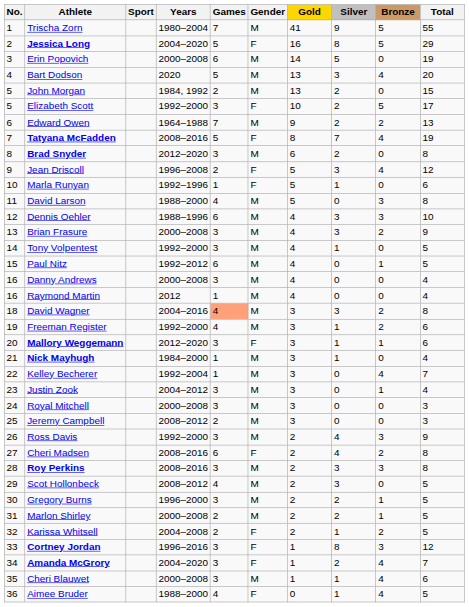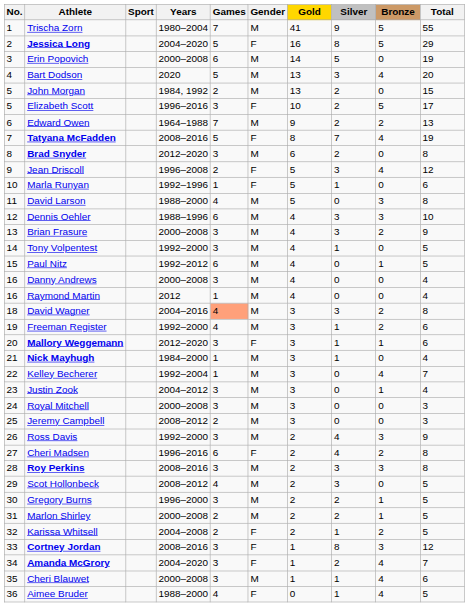 <table class="wikitable sortable">
 <tr>
 <th>No.</th>
 <th>Athlete</th>
 <th>Sport</th>
 <th>Years</th>
 <th>Games</th>
 <th>Gender</th>
 <th style="background:gold; width:4.0em; font-weight:bold;">Gold</th>
 <th style="background:silver; width:4.0em; font-weight:bold;">Silver</th>
 <th style="background:#c96; width:4.0em; font-weight:bold;">Bronze</th>
 <th style="width:4.0em;">Total</th>
 </tr>
 <tr>
 <td>1</td>
 <td><a href='#'>Trischa Zorn</a></td>
 <td></td>
 <td>1980–2004</td>
 <td>7</td>
 <td>M</td>
 <td>41</td>
 <td>9</td>
 <td>5</td>
 <td>55</td>
 </tr>
 <tr>
 <td>2</td>
 <td><strong><a href='#'>Jessica Long</a></strong></td>
 <td></td>
 <td>2004–2020</td>
 <td>5</td>
 <td>F</td>
 <td>16</td>
 <td>8</td>
 <td>5</td>
 <td>29</td>
 </tr>
 <tr>
 <td>3</td>
 <td><a href='#'>Erin Popovich</a></td>
 <td></td>
 <td>2000–2008</td>
 <td>6</td>
 <td>M</td>
 <td>14</td>
 <td>5</td>
 <td>0</td>
 <td>19</td>
 </tr>
 <tr>
 <td>4</td>
 <td><a href='#'>Bart Dodson</a></td>
 <td></td>
 <td>2020</td>
 <td>5</td>
 <td>M</td>
 <td>13</td>
 <td>3</td>
 <td>4</td>
 <td>20</td>
 </tr>
 <tr>
 <td>5</td>
 <td><a href='#'>John Morgan</a></td>
 <td></td>
 <td>1984, 1992</td>
 <td>2</td>
 <td>M</td>
 <td>13</td>
 <td>2</td>
 <td>0</td>
 <td>15</td>
 </tr>
 <tr>
 <td>5</td>
 <td><a href='#'>Elizabeth Scott</a></td>
 <td></td>
-<td>1992–2000</td>
+<td>1996–2016</td>
 <td>3</td>
 <td>F</td>
 <td>10</td>
 <td>2</td>
 <td>5</td>
 <td>17</td>
 </tr>
 <tr>
 <td>6</td>
 <td><a href='#'>Edward Owen</a></td>
 <td><br> </td>
 <td>1964–1988</td>
 <td>7</td>
 <td>M</td>
 <td>9</td>
 <td>2</td>
 <td>2</td>
 <td>13</td>
 </tr>
 <tr>
 <td>7</td>
 <td><strong><a href='#'>Tatyana McFadden</a></strong></td>
 <td></td>
 <td>2008–2016</td>
 <td>5</td>
 <td>F</td>
 <td>8</td>
 <td>7</td>
 <td>4</td>
 <td>19</td>
 </tr>
 <tr>
 <td>8</td>
 <td><strong><a href='#'>Brad Snyder</a></strong></td>
 <td></td>
 <td>2012–2020</td>
 <td>3</td>
 <td>M</td>
 <td>6</td>
 <td>2</td>
 <td>0</td>
 <td>8</td>
 </tr>
 <tr>
 <td>9</td>
 <td><a href='#'>Jean Driscoll</a></td>
 <td></td>
 <td>1996–2008</td>
 <td>2</td>
 <td>F</td>
 <td>5</td>
 <td>3</td>
 <td>4</td>
 <td>12</td>
 </tr>
 <tr>
 <td>10</td>
 <td><a href='#'>Marla Runyan</a></td>
 <td></td>
 <td>1992–1996</td>
 <td>1</td>
 <td>F</td>
 <td>5</td>
 <td>1</td>
 <td>0</td>
 <td>6</td>
 </tr>
 <tr>
 <td>11</td>
 <td><a href='#'>David Larson</a></td>
 <td></td>
 <td>1988–2000</td>
 <td>4</td>
 <td>M</td>
 <td>5</td>
 <td>0</td>
 <td>3</td>
 <td>8</td>
 </tr>
 <tr>
 <td>12</td>
 <td><a href='#'>Dennis Oehler</a></td>
 <td></td>
 <td>1988–1996</td>
 <td>6</td>
 <td>M</td>
 <td>4</td>
 <td>3</td>
 <td>3</td>
 <td>10</td>
 </tr>
 <tr>
 <td>13</td>
 <td><a href='#'>Brian Frasure</a></td>
 <td></td>
 <td>2000–2008</td>
 <td>3</td>
 <td>M</td>
 <td>4</td>
 <td>3</td>
 <td>2</td>
 <td>9</td>
 </tr>
 <tr>
 <td>14</td>
 <td><a href='#'>Tony Volpentest</a></td>
 <td></td>
 <td>1992–2000</td>
 <td>3</td>
 <td>M</td>
 <td>4</td>
 <td>1</td>
 <td>0</td>
 <td>5</td>
 </tr>
 <tr>
 <td>15</td>
 <td><a href='#'>Paul Nitz</a></td>
 <td></td>
 <td>1992–2012</td>
 <td>6</td>
 <td>M</td>
 <td>4</td>
 <td>0</td>
 <td>1</td>
 <td>5</td>
 </tr>
 <tr>
 <td>16</td>
 <td><a href='#'>Danny Andrews</a></td>
 <td></td>
 <td>2000–2008</td>
 <td>3</td>
 <td>M</td>
 <td>4</td>
 <td>0</td>
 <td>0</td>
 <td>4</td>
 </tr>
 <tr>
 <td>16</td>
 <td><a href='#'>Raymond Martin</a></td>
 <td></td>
 <td>2012</td>
 <td>1</td>
 <td>M</td>
 <td>4</td>
 <td>0</td>
 <td>0</td>
 <td>4</td>
 </tr>
 <tr>
 <td>18</td>
 <td><a href='#'>David Wagner</a></td>
 <td></td>
 <td>2004–2016</td>
 <td style="background: lightsalmon;">4</td>
 <td>M</td>
 <td>3</td>
 <td>3</td>
 <td>2</td>
 <td>8</td>
 </tr>
 <tr>
 <td>19</td>
 <td><a href='#'>Freeman Register</a></td>
 <td></td>
 <td>1992–2000</td>
 <td>4</td>
 <td>M</td>
 <td>3</td>
 <td>1</td>
 <td>2</td>
 <td>6</td>
 </tr>
 <tr>
 <td>20</td>
 <td><strong><a href='#'>Mallory Weggemann</a></strong></td>
 <td></td>
 <td>2012–2020</td>
 <td>3</td>
 <td>F</td>
 <td>3</td>
 <td>1</td>
 <td>1</td>
 <td>6</td>
 </tr>
 <tr>
 <td>21</td>
 <td><strong><a href='#'>Nick Mayhugh</a></strong></td>
 <td></td>
 <td>1984–2000</td>
 <td>1</td>
 <td>M</td>
 <td>3</td>
 <td>1</td>
 <td>0</td>
 <td>4</td>
 </tr>
 <tr>
 <td>22</td>
 <td><a href='#'>Kelley Becherer</a></td>
 <td></td>
 <td>1992–2004</td>
 <td>1</td>
 <td>M</td>
 <td>3</td>
 <td>0</td>
 <td>4</td>
 <td>7</td>
 </tr>
 <tr>
 <td>23</td>
 <td><a href='#'>Justin Zook</a></td>
 <td></td>
 <td>2004–2012</td>
 <td>3</td>
 <td>M</td>
 <td>3</td>
 <td>0</td>
 <td>1</td>
 <td>4</td>
 </tr>
 <tr>
 <td>24</td>
 <td><a href='#'>Royal Mitchell</a></td>
 <td></td>
 <td>2000–2008</td>
 <td>3</td>
 <td>M</td>
 <td>3</td>
 <td>0</td>
 <td>0</td>
 <td>3</td>
 </tr>
 <tr>
 <td>25</td>
 <td><a href='#'>Jeremy Campbell</a></td>
 <td></td>
 <td>2008–2012</td>
 <td>2</td>
 <td>M</td>
 <td>3</td>
 <td>0</td>
 <td>0</td>
 <td>3</td>
 </tr>
 <tr>
 <td>26</td>
 <td><a href='#'>Ross Davis</a></td>
 <td></td>
 <td>1992–2000</td>
 <td>3</td>
 <td>M</td>
 <td>2</td>
 <td>4</td>
 <td>3</td>
 <td>9</td>
 </tr>
 <tr>
 <td>27</td>
 <td><a href='#'>Cheri Madsen</a></td>
 <td></td>
-<td>2008–2016</td>
+<td>1996–2016</td>
 <td>6</td>
 <td>F</td>
 <td>2</td>
 <td>4</td>
 <td>2</td>
 <td>8</td>
 </tr>
 <tr>
 <td>28</td>
 <td><strong><a href='#'>Roy Perkins</a></strong></td>
 <td></td>
 <td>2008–2016</td>
 <td>3</td>
 <td>M</td>
 <td>2</td>
 <td>3</td>
 <td>3</td>
 <td>8</td>
 </tr>
 <tr>
 <td>29</td>
 <td><a href='#'>Scot Hollonbeck</a></td>
 <td></td>
 <td>2008–2012</td>
 <td>4</td>
 <td>M</td>
 <td>2</td>
 <td>3</td>
 <td>0</td>
 <td>5</td>
 </tr>
 <tr>
 <td>30</td>
 <td><a href='#'>Gregory Burns</a></td>
 <td></td>
 <td>1996–2000</td>
 <td>3</td>
 <td>M</td>
 <td>2</td>
 <td>2</td>
 <td>1</td>
 <td>5</td>
 </tr>
 <tr>
 <td>31</td>
 <td><a href='#'>Marlon Shirley</a></td>
 <td></td>
 <td>2000–2008</td>
 <td>2</td>
 <td>M</td>
 <td>2</td>
 <td>2</td>
 <td>1</td>
 <td>5</td>
 </tr>
 <tr>
 <td>32</td>
 <td><a href='#'>Karissa Whitsell</a></td>
 <td></td>
 <td>2004–2008</td>
 <td>2</td>
 <td>F</td>
 <td>2</td>
 <td>1</td>
 <td>2</td>
 <td>5</td>
 </tr>
 <tr>
 <td>33</td>
 <td><strong><a href='#'>Cortney Jordan</a></strong></td>
 <td></td>
-<td>1996–2016</td>
+<td>2008–2016</td>
 <td>3</td>
 <td>F</td>
 <td>1</td>
 <td>8</td>
 <td>3</td>
 <td>12</td>
 </tr>
 <tr>
 <td>34</td>
 <td><strong><a href='#'>Amanda McGrory</a></strong></td>
 <td></td>
 <td>2004–2020</td>
 <td>3</td>
 <td>F</td>
 <td>1</td>
 <td>2</td>
 <td>4</td>
 <td>7</td>
 </tr>
 <tr>
 <td>35</td>
 <td><a href='#'>Cheri Blauwet</a></td>
 <td></td>
 <td>2000–2008</td>
 <td>3</td>
 <td>M</td>
 <td>1</td>
 <td>1</td>
 <td>4</td>
 <td>6</td>
 </tr>
 <tr>
 <td>36</td>
 <td><a href='#'>Aimee Bruder</a></td>
 <td></td>
 <td>1988–2000</td>
 <td>4</td>
 <td>F</td>
 <td>0</td>
 <td>1</td>
 <td>4</td>
 <td>5</td>
 </tr>
 </table>
